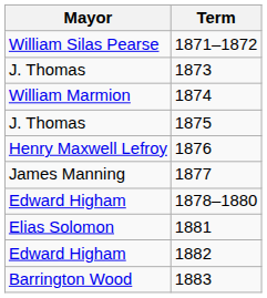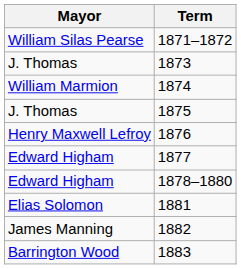 <table class="wikitable">
 <tr>
 <th>Mayor</th>
 <th>Term</th>
 </tr>
 <tr>
 <td><a href='#'>William Silas Pearse</a></td>
 <td>1871–1872</td>
 </tr>
 <tr>
 <td>J. Thomas</td>
 <td>1873</td>
 </tr>
 <tr>
 <td><a href='#'>William Marmion</a></td>
 <td>1874</td>
 </tr>
 <tr>
 <td>J. Thomas</td>
 <td>1875</td>
 </tr>
 <tr>
 <td><a href='#'>Henry Maxwell Lefroy</a></td>
 <td>1876</td>
 </tr>
 <tr>
-<td>James Manning</td>
+<td><a href='#'>Edward Higham</a></td>
 <td>1877</td>
 </tr>
 <tr>
 <td><a href='#'>Edward Higham</a></td>
 <td>1878–1880</td>
 </tr>
 <tr>
 <td><a href='#'>Elias Solomon</a></td>
 <td>1881</td>
 </tr>
 <tr>
-<td><a href='#'>Edward Higham</a></td>
+<td>James Manning</td>
 <td>1882</td>
 </tr>
 <tr>
 <td><a href='#'>Barrington Wood</a></td>
 <td>1883</td>
 </tr>
 </table>
